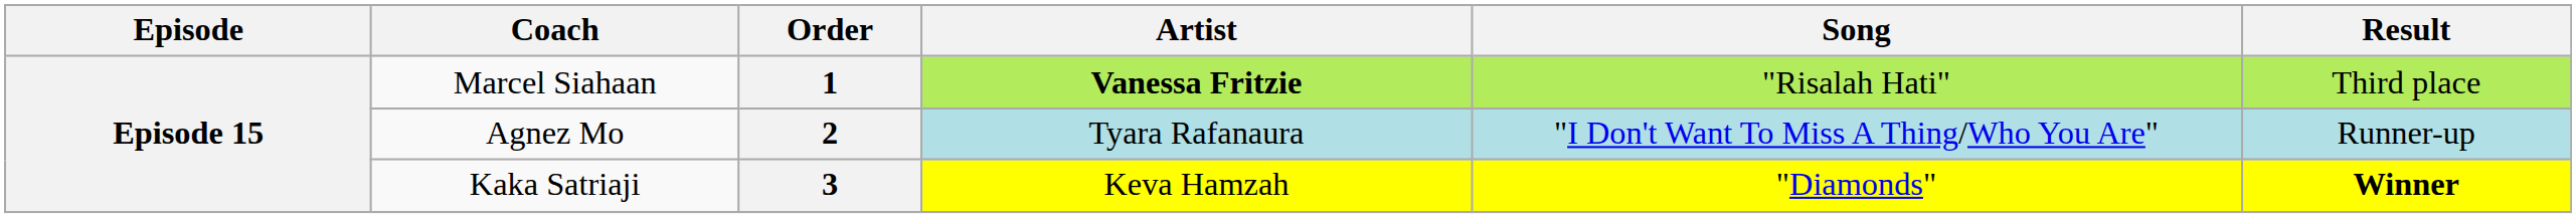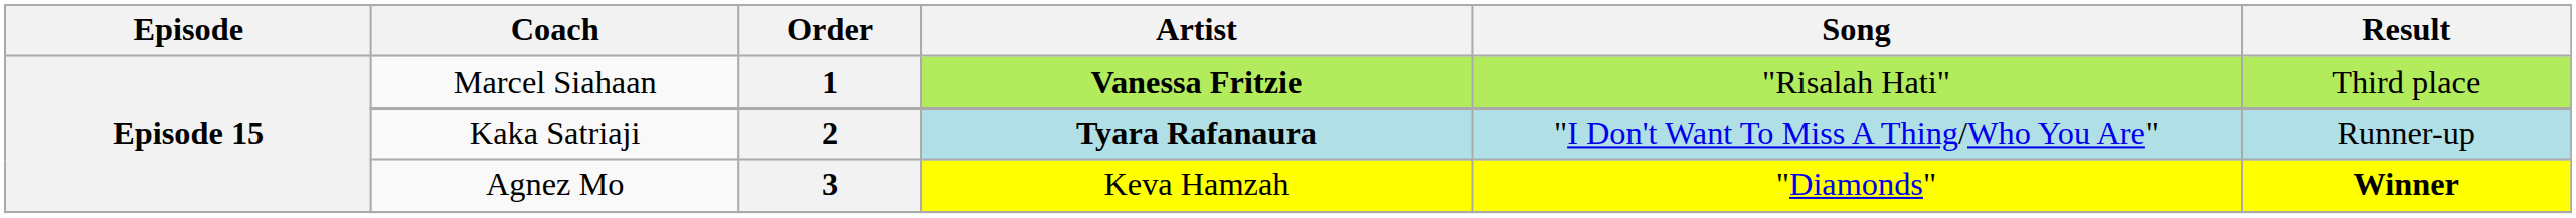 <table class="wikitable" style="text-align:center; width:100%;">
 <tr>
 <th style="width:10%;">Episode</th>
 <th style="width:10%;">Coach</th>
 <th style="width:05%;">Order</th>
 <th style="width:15%;">Artist</th>
 <th style="width:21%;">Song</th>
 <th style="width:9%;">Result</th>
 </tr>
 <tr>
 <th rowspan="15" scope="row">Episode 15<br><small></small></th>
 <td>Marcel Siahaan</td>
 <th>1</th>
 <td style="background:#b2ec5d"><strong>Vanessa Fritzie</strong></td>
 <td style="background:#b2ec5d">"Risalah Hati"</td>
 <td style="background:#b2ec5d">Third place</td>
 </tr>
 <tr>
-<td>Agnez Mo</td>
+<td>Kaka Satriaji</td>
 <th>2</th>
-<td style="background:#b0e0e6">Tyara Rafanaura</td>
+<td style="background:#b0e0e6"><strong>Tyara Rafanaura</strong></td>
 <td style="background:#b0e0e6">"<a href='#'>I Don't Want To Miss A Thing</a>/<a href='#'>Who You Are</a>"</td>
 <td style="background:#b0e0e6">Runner-up</td>
 </tr>
 <tr>
-<td>Kaka Satriaji</td>
+<td>Agnez Mo</td>
 <th>3</th>
 <td style="background:yellow">Keva Hamzah</td>
 <td style="background:yellow">"<a href='#'>Diamonds</a>"</td>
 <td style="background:yellow"><strong>Winner</strong></td>
 </tr>
 <tr>
 </tr>
 </table>
